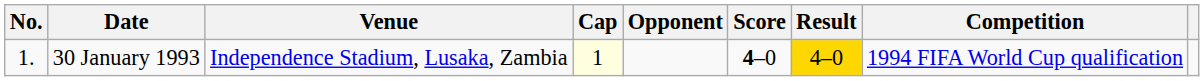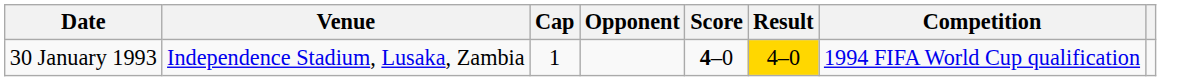 <table class="wikitable sortable" style="text-align:center;">
 <tr>
-<th scope="col">No.</th>
 <th scope="col">Date</th>
 <th scope="col">Venue</th>
 <th>Cap</th>
 <th scope="col">Opponent</th>
 <th scope="col">Score</th>
 <th scope="col">Result</th>
 <th scope="col">Competition</th>
 <th scope="col" class="unsortable"></th>
 </tr>
 <tr>
-<td>1.</td>
 <td style="text-align:left;">30 January 1993</td>
 <td style="text-align:left;"><a href='#'>Independence Stadium</a>, <a href='#'>Lusaka</a>, Zambia</td>
-<td style="background: lightyellow;">1</td>
+<td>1</td>
 <td style="text-align:left;"></td>
 <td><strong>4</strong>–0</td>
 <td style="background: gold;">4–0</td>
 <td><a href='#'>1994 FIFA World Cup qualification</a></td>
 <td></td>
 </tr>
 </table>
